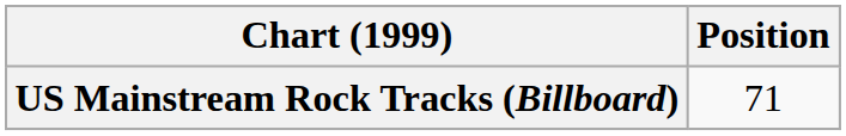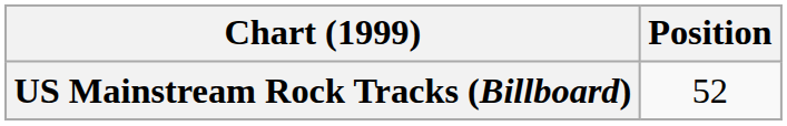 <table class="wikitable plainrowheaders" style="text-align:center">
 <tr>
 <th>Chart (1999)</th>
 <th>Position</th>
 </tr>
 <tr>
 <th scope="row">US Mainstream Rock Tracks (<em>Billboard</em>)</th>
-<td>71</td>
+<td>52</td>
 </tr>
 </table>
